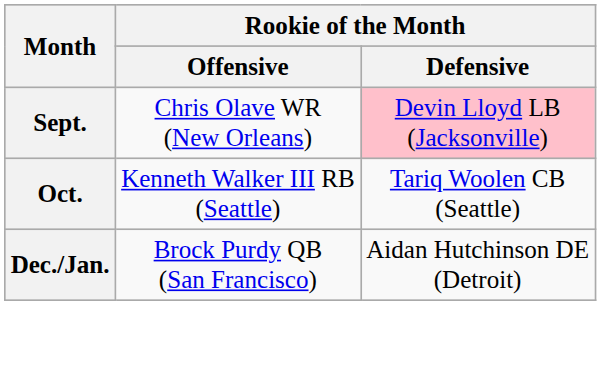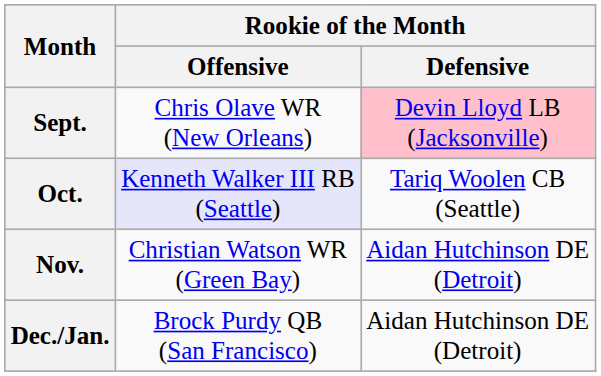 <table class="wikitable" style="font-size: 95%; text-align: center;">
 <tr>
 <th rowspan=2>Month</th>
 <th colspan=2>Rookie of the Month</th>
 </tr>
 <tr>
 <th>Offensive</th>
 <th>Defensive</th>
 </tr>
 <tr>
 <th>Sept.</th>
 <td><a href='#'>Chris Olave</a> WR<br>(<a href='#'>New Orleans</a>)</td>
 <td style="background: pink;"><a href='#'>Devin Lloyd</a> LB<br>(<a href='#'>Jacksonville</a>)</td>
 </tr>
 <tr>
 <th>Oct.</th>
-<td><a href='#'>Kenneth Walker III</a> RB<br>(<a href='#'>Seattle</a>)</td>
+<td style="background: lavender;"><a href='#'>Kenneth Walker III</a> RB<br>(<a href='#'>Seattle</a>)</td>
 <td><a href='#'>Tariq Woolen</a> CB<br>(Seattle)</td>
+</tr>
+<tr>
+<th>Nov.</th>
+<td><a href='#'>Christian Watson</a> WR<br>(<a href='#'>Green Bay</a>)</td>
+<td><a href='#'>Aidan Hutchinson</a> DE<br>(<a href='#'>Detroit</a>)</td>
 </tr>
 <tr>
 <th>Dec./Jan.</th>
 <td><a href='#'>Brock Purdy</a> QB<br>(<a href='#'>San Francisco</a>)</td>
 <td>Aidan Hutchinson DE<br>(Detroit)</td>
 </tr>
 </table>
